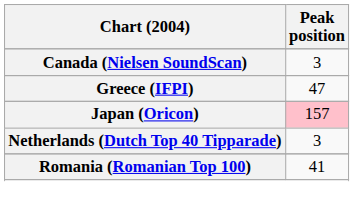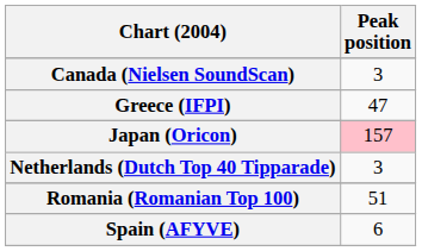 <table class="wikitable sortable plainrowheaders" style="text-align:center">
 <tr>
 <th scope="col">Chart (2004)</th>
 <th scope="col">Peak<br>position</th>
 </tr>
 <tr>
 </tr>
 <tr>
 </tr>
 <tr>
 </tr>
 <tr>
 </tr>
 <tr>
 <th scope="row">Canada (<a href='#'>Nielsen SoundScan</a>)</th>
 <td>3</td>
 </tr>
 <tr>
 </tr>
 <tr>
 </tr>
 <tr>
 </tr>
 <tr>
 <th scope="row">Greece (<a href='#'>IFPI</a>)</th>
 <td>47</td>
 </tr>
 <tr>
 </tr>
 <tr>
 </tr>
 <tr>
 </tr>
 <tr>
 </tr>
 <tr>
 <th scope="row">Japan (<a href='#'>Oricon</a>)</th>
 <td style="background: pink;">157</td>
 </tr>
 <tr>
 <th scope="row">Netherlands (<a href='#'>Dutch Top 40 Tipparade</a>)</th>
 <td>3</td>
 </tr>
 <tr>
 </tr>
 <tr>
 <th scope="row">Romania (<a href='#'>Romanian Top 100</a>)</th>
-<td>41</td>
+<td>51</td>
 </tr>
 <tr>
+</tr>
+<tr>
+<th scope="row">Spain (<a href='#'>AFYVE</a>)</th>
+<td>6</td>
 </tr>
 <tr>
 </tr>
 <tr>
 </tr>
 <tr>
 </tr>
 <tr>
 </tr>
 <tr>
 </tr>
 <tr>
 </tr>
 <tr>
 </tr>
 <tr>
 </tr>
 <tr>
 </tr>
 </table>
